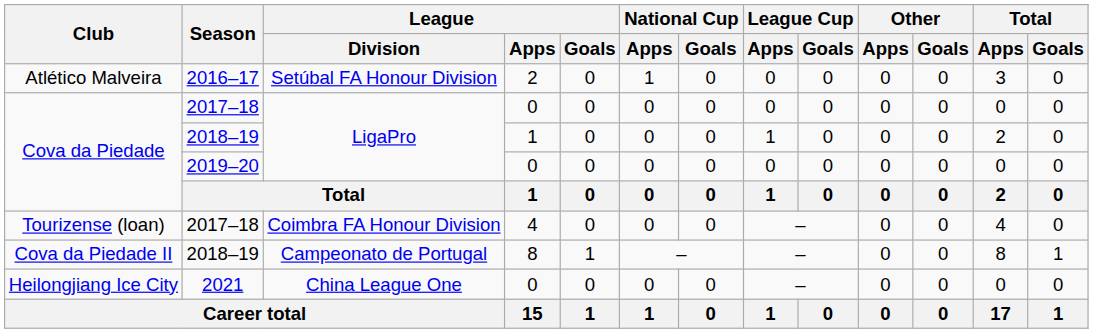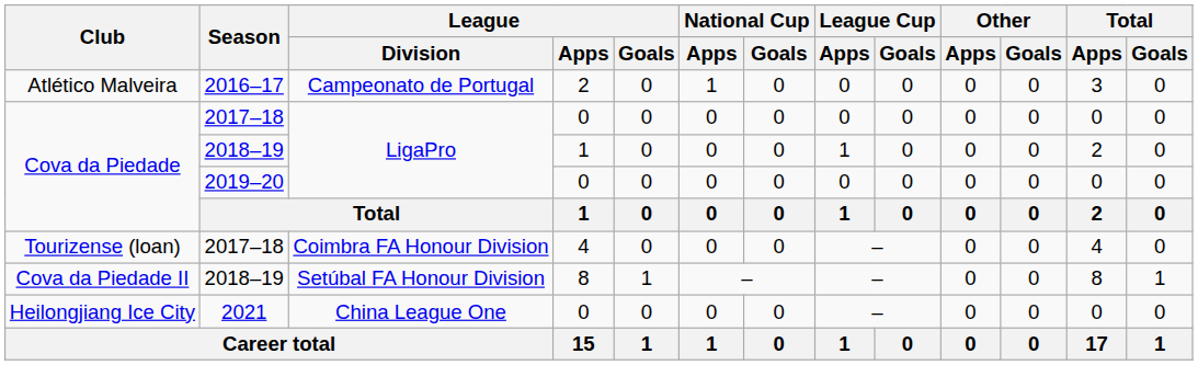 <table class="wikitable" style="text-align: center">
 <tr>
 <th rowspan="2">Club</th>
 <th rowspan="2">Season</th>
 <th colspan="3">League</th>
 <th colspan="2">National Cup</th>
 <th colspan="2">League Cup</th>
 <th colspan="2">Other</th>
 <th colspan="2">Total</th>
 </tr>
 <tr>
 <th>Division</th>
 <th>Apps</th>
 <th>Goals</th>
 <th>Apps</th>
 <th>Goals</th>
 <th>Apps</th>
 <th>Goals</th>
 <th>Apps</th>
 <th>Goals</th>
 <th>Apps</th>
 <th>Goals</th>
 </tr>
 <tr>
 <td>Atlético Malveira</td>
 <td><a href='#'>2016–17</a></td>
-<td><a href='#'>Setúbal FA Honour Division</a></td>
+<td><a href='#'>Campeonato de Portugal</a></td>
 <td>2</td>
 <td>0</td>
 <td>1</td>
 <td>0</td>
 <td>0</td>
 <td>0</td>
 <td>0</td>
 <td>0</td>
 <td>3</td>
 <td>0</td>
 </tr>
 <tr>
 <td rowspan="4"><a href='#'>Cova da Piedade</a></td>
 <td><a href='#'>2017–18</a></td>
 <td rowspan="3"><a href='#'>LigaPro</a></td>
 <td>0</td>
 <td>0</td>
 <td>0</td>
 <td>0</td>
 <td>0</td>
 <td>0</td>
 <td>0</td>
 <td>0</td>
 <td>0</td>
 <td>0</td>
 </tr>
 <tr>
 <td><a href='#'>2018–19</a></td>
 <td>1</td>
 <td>0</td>
 <td>0</td>
 <td>0</td>
 <td>1</td>
 <td>0</td>
 <td>0</td>
 <td>0</td>
 <td>2</td>
 <td>0</td>
 </tr>
 <tr>
 <td><a href='#'>2019–20</a></td>
 <td>0</td>
 <td>0</td>
 <td>0</td>
 <td>0</td>
 <td>0</td>
 <td>0</td>
 <td>0</td>
 <td>0</td>
 <td>0</td>
 <td>0</td>
 </tr>
 <tr>
 <th colspan=2>Total</th>
 <th>1</th>
 <th>0</th>
 <th>0</th>
 <th>0</th>
 <th>1</th>
 <th>0</th>
 <th>0</th>
 <th>0</th>
 <th>2</th>
 <th>0</th>
 </tr>
 <tr>
 <td><a href='#'>Tourizense</a> (loan)</td>
 <td>2017–18</td>
 <td><a href='#'>Coimbra FA Honour Division</a></td>
 <td>4</td>
 <td>0</td>
 <td>0</td>
 <td>0</td>
 <td colspan="2">–</td>
 <td>0</td>
 <td>0</td>
 <td>4</td>
 <td>0</td>
 </tr>
 <tr>
 <td><a href='#'>Cova da Piedade II</a></td>
 <td>2018–19</td>
-<td><a href='#'>Campeonato de Portugal</a></td>
+<td><a href='#'>Setúbal FA Honour Division</a></td>
 <td>8</td>
 <td>1</td>
 <td colspan="2">–</td>
 <td colspan="2">–</td>
 <td>0</td>
 <td>0</td>
 <td>8</td>
 <td>1</td>
 </tr>
 <tr>
 <td><a href='#'>Heilongjiang Ice City</a></td>
 <td><a href='#'>2021</a></td>
 <td><a href='#'>China League One</a></td>
 <td>0</td>
 <td>0</td>
 <td>0</td>
 <td>0</td>
 <td colspan="2">–</td>
 <td>0</td>
 <td>0</td>
 <td>0</td>
 <td>0</td>
 </tr>
 <tr>
 <th colspan=3>Career total</th>
 <th>15</th>
 <th>1</th>
 <th>1</th>
 <th>0</th>
 <th>1</th>
 <th>0</th>
 <th>0</th>
 <th>0</th>
 <th>17</th>
 <th>1</th>
 </tr>
 </table>
